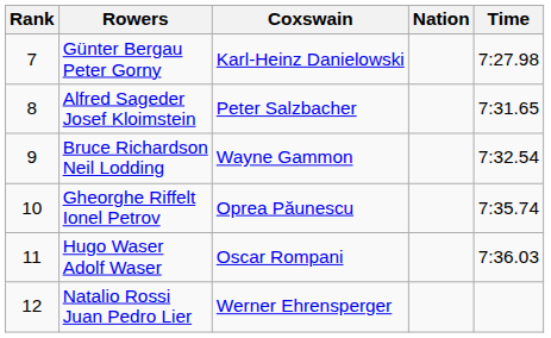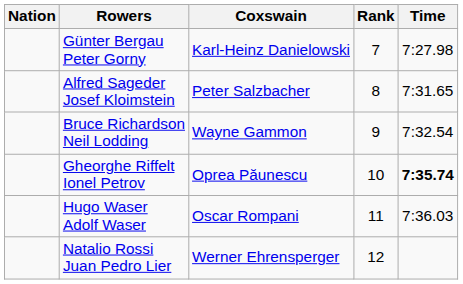 <table class="wikitable sortable" style="text-align:center">
 <tr>
-<th>Rank</th>
+<th>Nation</th>
 <th>Rowers</th>
 <th>Coxswain</th>
-<th>Nation</th>
+<th>Rank</th>
 <th>Time</th>
 </tr>
 <tr>
-<td>7</td>
+<td align=left></td>
 <td align=left><a href='#'>Günter Bergau</a> <br> <a href='#'>Peter Gorny</a></td>
 <td align=left><a href='#'>Karl-Heinz Danielowski</a></td>
-<td align=left></td>
+<td>7</td>
 <td>7:27.98</td>
 </tr>
 <tr>
-<td>8</td>
+<td align=left></td>
 <td align=left><a href='#'>Alfred Sageder</a> <br> <a href='#'>Josef Kloimstein</a></td>
 <td align=left><a href='#'>Peter Salzbacher</a></td>
-<td align=left></td>
+<td>8</td>
 <td>7:31.65</td>
 </tr>
 <tr>
-<td>9</td>
+<td align=left></td>
 <td align=left><a href='#'>Bruce Richardson</a> <br> <a href='#'>Neil Lodding</a></td>
 <td align=left><a href='#'>Wayne Gammon</a></td>
-<td align=left></td>
+<td>9</td>
 <td>7:32.54</td>
 </tr>
 <tr>
-<td>10</td>
+<td align=left></td>
 <td align=left><a href='#'>Gheorghe Riffelt</a> <br> <a href='#'>Ionel Petrov</a></td>
 <td align=left><a href='#'>Oprea Păunescu</a></td>
-<td align=left></td>
-<td>7:35.74</td>
+<td>10</td>
+<td><strong>7:35.74</strong></td>
 </tr>
 <tr>
-<td>11</td>
+<td align=left></td>
 <td align=left><a href='#'>Hugo Waser</a> <br> <a href='#'>Adolf Waser</a></td>
 <td align=left><a href='#'>Oscar Rompani</a></td>
-<td align=left></td>
+<td>11</td>
 <td>7:36.03</td>
 </tr>
 <tr>
-<td>12</td>
+<td align=left></td>
 <td align=left><a href='#'>Natalio Rossi</a> <br> <a href='#'>Juan Pedro Lier</a></td>
 <td align=left><a href='#'>Werner Ehrensperger</a></td>
-<td align=left></td>
+<td>12</td>
 <td data-sort-value=9:99.99></td>
 </tr>
 </table>
